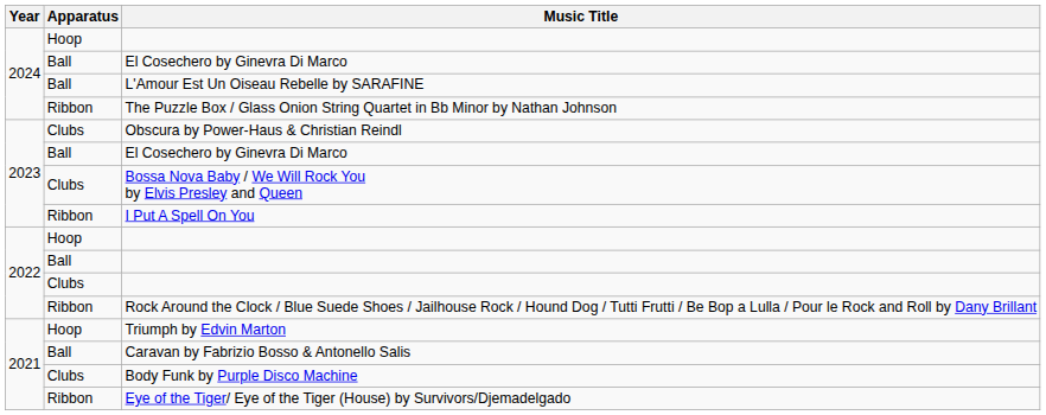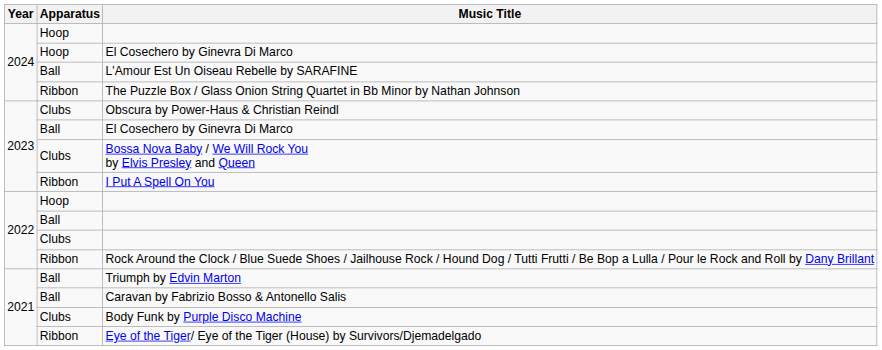 <table class="wikitable">
 <tr>
 <th>Year</th>
 <th>Apparatus</th>
 <th>Music Title</th>
 </tr>
 <tr>
 <td rowspan="4">2024</td>
 <td>Hoop</td>
 <td></td>
 </tr>
 <tr>
-<td>Ball</td>
+<td>Hoop</td>
 <td>El Cosechero by Ginevra Di Marco</td>
 </tr>
 <tr>
 <td>Ball</td>
 <td>L'Amour Est Un Oiseau Rebelle by SARAFINE</td>
 </tr>
 <tr>
 <td>Ribbon</td>
 <td>The Puzzle Box / Glass Onion String Quartet in Bb Minor by Nathan Johnson</td>
 </tr>
 <tr>
 <td rowspan="4">2023</td>
 <td>Clubs</td>
 <td>Obscura by Power-Haus & Christian Reindl</td>
 </tr>
 <tr>
 <td>Ball</td>
 <td>El Cosechero by Ginevra Di Marco</td>
 </tr>
 <tr>
 <td>Clubs</td>
 <td><a href='#'>Bossa Nova Baby</a> / <a href='#'>We Will Rock You</a><br>by <a href='#'>Elvis Presley</a> and <a href='#'>Queen</a></td>
 </tr>
 <tr>
 <td>Ribbon</td>
 <td><a href='#'>I Put A Spell On You</a></td>
 </tr>
 <tr>
 <td rowspan="4">2022</td>
 <td>Hoop</td>
 <td></td>
 </tr>
 <tr>
 <td>Ball</td>
 <td></td>
 </tr>
 <tr>
 <td>Clubs</td>
 <td></td>
 </tr>
 <tr>
 <td>Ribbon</td>
 <td>Rock Around the Clock / Blue Suede Shoes / Jailhouse Rock / Hound Dog / Tutti Frutti / Be Bop a Lulla / Pour le Rock and Roll by <a href='#'>Dany Brillant</a></td>
 </tr>
 <tr>
 <td rowspan="4">2021</td>
-<td>Hoop</td>
+<td>Ball</td>
 <td>Triumph by <a href='#'>Edvin Marton</a></td>
 </tr>
 <tr>
 <td>Ball</td>
 <td>Caravan by Fabrizio Bosso & Antonello Salis</td>
 </tr>
 <tr>
 <td>Clubs</td>
 <td>Body Funk by <a href='#'>Purple Disco Machine</a></td>
 </tr>
 <tr>
 <td>Ribbon</td>
 <td><a href='#'>Eye of the Tiger</a>/ Eye of the Tiger (House) by Survivors/Djemadelgado</td>
 </tr>
 </table>
